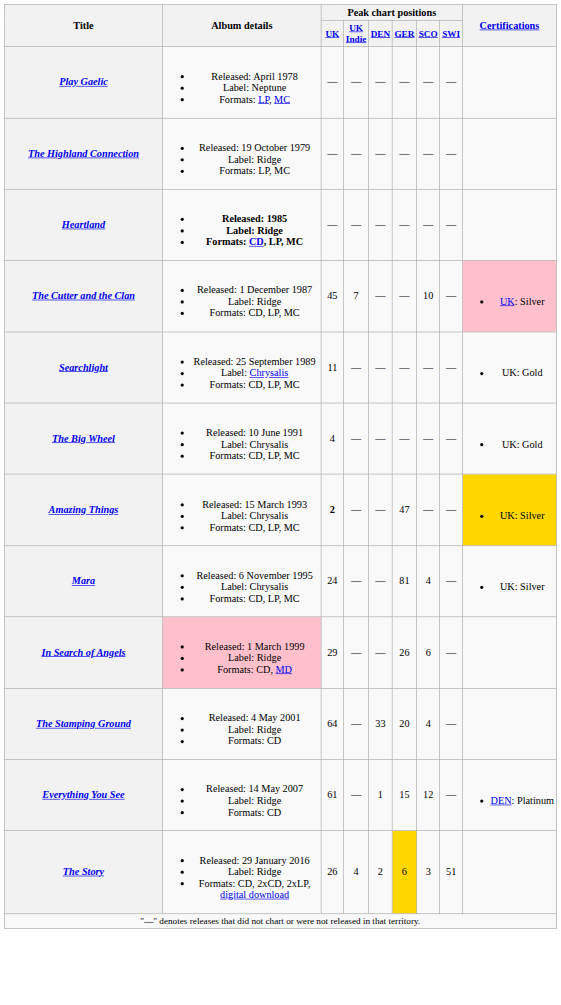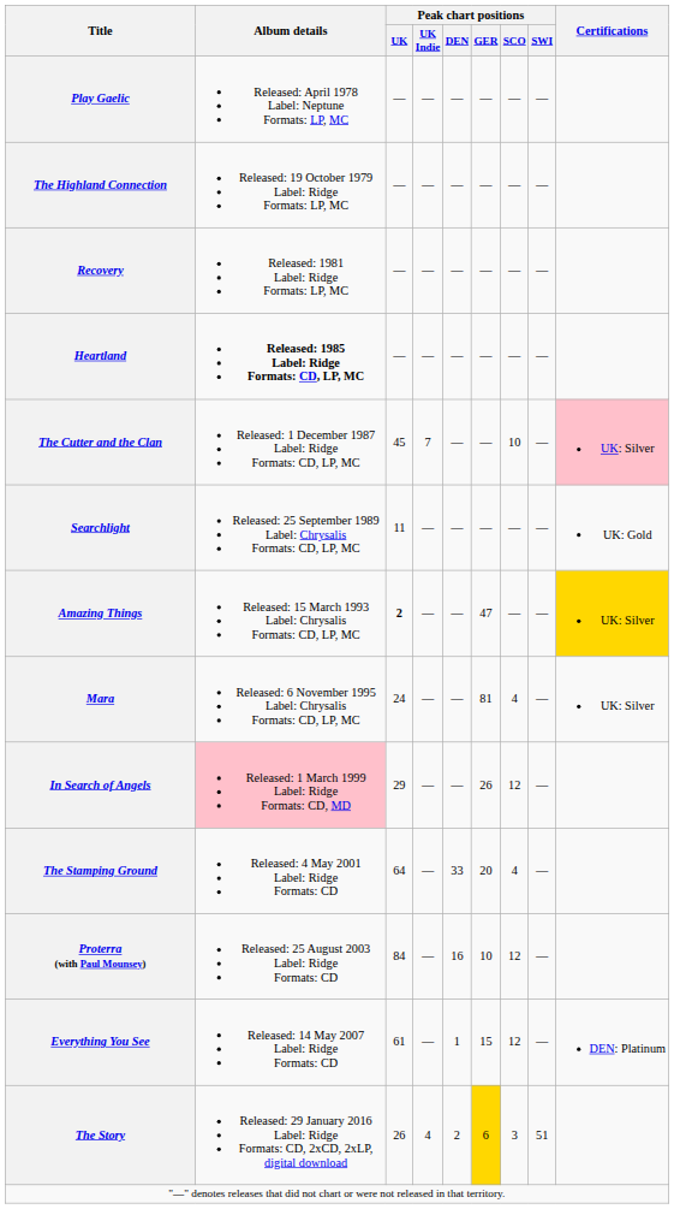 <table class="wikitable plainrowheaders" style="text-align:center;">
 <tr>
 <th rowspan="2" scope="col" style="width:15em;">Title</th>
 <th rowspan="2" scope="col" style="width:15em;">Album details</th>
 <th colspan="6">Peak chart positions</th>
 <th rowspan="2"><a href='#'>Certifications</a></th>
 </tr>
 <tr>
 <th scope="col" style="width:2em;font-size:90%;"><a href='#'>UK</a><br></th>
 <th scope="col" style="width:2em;font-size:90%;"><a href='#'>UK Indie</a><br></th>
 <th scope="col" style="width:2em;font-size:90%;"><a href='#'>DEN</a><br></th>
 <th scope="col" style="width:2em;font-size:90%;"><a href='#'>GER</a><br></th>
 <th scope="col" style="width:2em;font-size:90%;"><a href='#'>SCO</a><br></th>
 <th scope="col" style="width:2em;font-size:90%;"><a href='#'>SWI</a><br></th>
 </tr>
 <tr>
 <th scope="row"><em><a href='#'>Play Gaelic</a></em></th>
 <td><br><ul><li>Released: April 1978</li><li>Label: Neptune</li><li>Formats: <a href='#'>LP</a>, <a href='#'>MC</a></li></ul></td>
 <td>—</td>
 <td>—</td>
 <td>—</td>
 <td>—</td>
 <td>—</td>
 <td>—</td>
 <td></td>
 </tr>
 <tr>
 <th scope="row"><em><a href='#'>The Highland Connection</a></em></th>
 <td><br><ul><li>Released: 19 October 1979</li><li>Label: Ridge</li><li>Formats: LP, MC</li></ul></td>
+<td>—</td>
+<td>—</td>
+<td>—</td>
+<td>—</td>
+<td>—</td>
+<td>—</td>
+<td></td>
+</tr>
+<tr>
+<th scope="row"><em><a href='#'>Recovery</a></em></th>
+<td><br><ul><li>Released: 1981</li><li>Label: Ridge</li><li>Formats: LP, MC</li></ul></td>
 <td>—</td>
 <td>—</td>
 <td>—</td>
 <td>—</td>
 <td>—</td>
 <td>—</td>
 <td></td>
 </tr>
 <tr>
 <th scope="row"><em><a href='#'>Heartland</a></em></th>
 <td><strong><br><ul><li>Released: 1985</li><li>Label: Ridge</li><li>Formats: <a href='#'>CD</a>, LP, MC</li></ul></strong></td>
 <td>—</td>
 <td>—</td>
 <td>—</td>
 <td>—</td>
 <td>—</td>
 <td>—</td>
 <td></td>
 </tr>
 <tr>
 <th scope="row"><em><a href='#'>The Cutter and the Clan</a></em></th>
 <td><br><ul><li>Released: 1 December 1987</li><li>Label: Ridge</li><li>Formats: CD, LP, MC</li></ul></td>
 <td>45<br></td>
 <td>7</td>
 <td>—</td>
 <td>—</td>
 <td>10</td>
 <td>—</td>
 <td style="background: pink;"><br><ul><li><a href='#'>UK</a>: Silver</li></ul></td>
 </tr>
 <tr>
 <th scope="row"><em><a href='#'>Searchlight</a></em></th>
 <td><br><ul><li>Released: 25 September 1989</li><li>Label: <a href='#'>Chrysalis</a></li><li>Formats: CD, LP, MC</li></ul></td>
 <td>11</td>
 <td>—</td>
 <td>—</td>
 <td>—</td>
 <td>—</td>
 <td>—</td>
 <td><br><ul><li>UK: Gold</li></ul></td>
 </tr>
 <tr>
-<th scope="row"><em><a href='#'>The Big Wheel</a></em></th>
-<td><br><ul><li>Released: 10 June 1991</li><li>Label: Chrysalis</li><li>Formats: CD, LP, MC</li></ul></td>
-<td>4</td>
-<td>—</td>
-<td>—</td>
-<td>—</td>
-<td>—</td>
-<td>—</td>
-<td><br><ul><li>UK: Gold</li></ul></td>
-</tr>
-<tr>
 <th scope="row"><em><a href='#'>Amazing Things</a></em></th>
 <td><br><ul><li>Released: 15 March 1993</li><li>Label: Chrysalis</li><li>Formats: CD, LP, MC</li></ul></td>
 <td><strong>2</strong></td>
 <td>—</td>
 <td>—</td>
 <td>47</td>
 <td>—</td>
 <td>—</td>
 <td style="background: gold;"><br><ul><li>UK: Silver</li></ul></td>
 </tr>
 <tr>
 <th scope="row"><em><a href='#'>Mara</a></em></th>
 <td><br><ul><li>Released: 6 November 1995</li><li>Label: Chrysalis</li><li>Formats: CD, LP, MC</li></ul></td>
 <td>24</td>
 <td>—</td>
 <td>—</td>
 <td>81</td>
 <td>4</td>
 <td>—</td>
 <td><br><ul><li>UK: Silver</li></ul></td>
 </tr>
 <tr>
 <th scope="row"><em><a href='#'>In Search of Angels</a></em></th>
 <td style="background: pink;"><br><ul><li>Released: 1 March 1999</li><li>Label: Ridge</li><li>Formats: CD, <a href='#'>MD</a></li></ul></td>
 <td>29</td>
 <td>—</td>
 <td>—</td>
 <td>26</td>
-<td>6</td>
+<td>12<br></td>
 <td>—</td>
 <td></td>
 </tr>
 <tr>
 <th scope="row"><em><a href='#'>The Stamping Ground</a></em></th>
 <td><br><ul><li>Released: 4 May 2001</li><li>Label: Ridge</li><li>Formats: CD</li></ul></td>
 <td>64</td>
 <td>—</td>
 <td>33</td>
 <td>20</td>
 <td>4</td>
+<td>—</td>
+<td></td>
+</tr>
+<tr>
+<th scope="row"><em><a href='#'>Proterra</a></em><br><small>(with <a href='#'>Paul Mounsey</a>)</small></th>
+<td><br><ul><li>Released: 25 August 2003</li><li>Label: Ridge</li><li>Formats: CD</li></ul></td>
+<td>84</td>
+<td>—</td>
+<td>16</td>
+<td>10</td>
+<td>12</td>
 <td>—</td>
 <td></td>
 </tr>
 <tr>
 <th scope="row"><em><a href='#'>Everything You See</a></em></th>
 <td><br><ul><li>Released: 14 May 2007</li><li>Label: Ridge</li><li>Formats: CD</li></ul></td>
 <td>61</td>
 <td>—</td>
 <td>1</td>
 <td>15</td>
 <td>12<br></td>
 <td>—</td>
 <td><br><ul><li><a href='#'>DEN</a>: Platinum</li></ul></td>
 </tr>
 <tr>
 <th scope="row"><em><a href='#'>The Story</a></em></th>
 <td><br><ul><li>Released: 29 January 2016</li><li>Label: Ridge</li><li>Formats: CD, 2xCD, 2xLP, <a href='#'>digital download</a></li></ul></td>
 <td>26</td>
 <td>4</td>
 <td>2</td>
 <td style="background: gold;">6</td>
 <td>3</td>
 <td>51</td>
 <td></td>
 </tr>
 <tr>
 <td colspan="9" style="font-size:90%">"—" denotes releases that did not chart or were not released in that territory.</td>
 </tr>
 </table>
